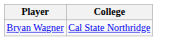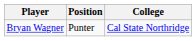 <table class="wikitable">
 <tr>
 <th>Player</th>
+<th>Position</th>
 <th>College</th>
 </tr>
 <tr>
 <td><a href='#'>Bryan Wagner</a></td>
+<td>Punter</td>
 <td><a href='#'>Cal State Northridge</a></td>
 </tr>
 </table>
